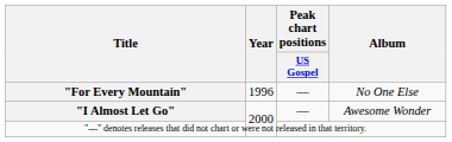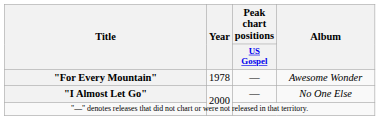 <table class="wikitable plainrowheaders" style="text-align:center;" border="1">
 <tr>
 <th scope="col" rowspan="2" style="width:19em;">Title</th>
 <th scope="col" rowspan="2" style="width:1em;">Year</th>
 <th scope="col" style="width:1em;">Peak chart positions</th>
 <th scope="col" rowspan="2" style="width:9em;">Album</th>
 </tr>
 <tr>
 <th scope="col" style="width:3em;font-size:85%;"><a href='#'>US<br>Gospel</a><br></th>
 </tr>
 <tr>
 <th scope="row">"For Every Mountain"</th>
-<td rowspan=1>1996</td>
+<td rowspan=1>1978</td>
 <td>—</td>
-<td><em>No One Else</em></td>
+<td><em>Awesome Wonder</em></td>
 </tr>
 <tr>
 <th scope="row">"I Almost Let Go"</th>
 <td rowspan=2>2000</td>
 <td>—</td>
-<td><em>Awesome Wonder</em></td>
+<td><em>No One Else</em></td>
 </tr>
 <tr>
 <td colspan="9" style="text-align:center; font-size:9pt;">"—" denotes releases that did not chart or were not released in that territory.</td>
 </tr>
 </table>
